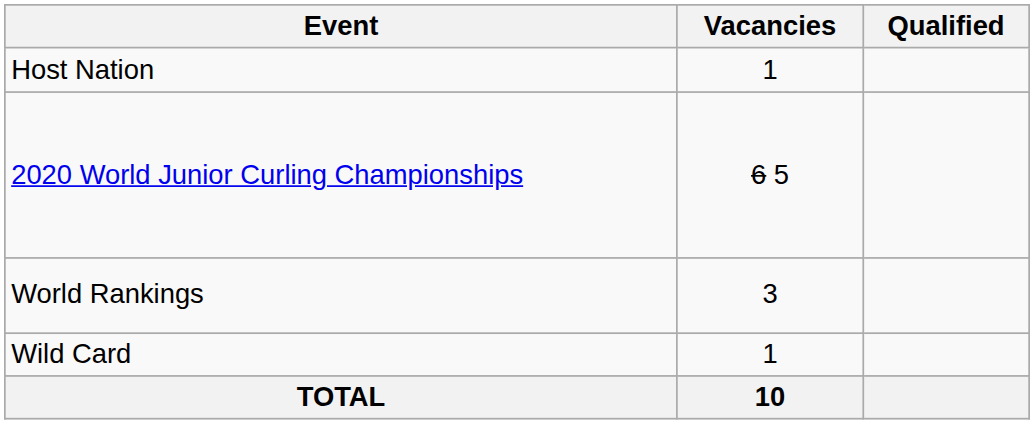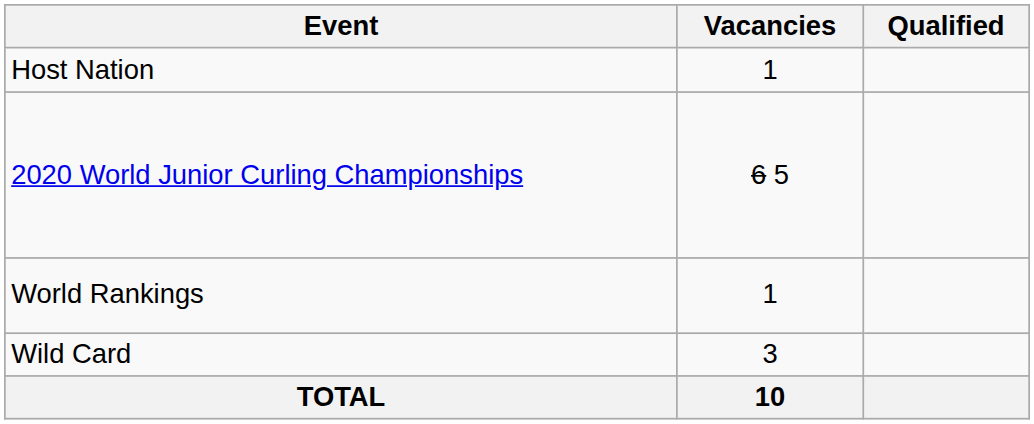 <table class="wikitable" style="width:600px">
 <tr>
 <th>Event</th>
 <th>Vacancies</th>
 <th>Qualified</th>
 </tr>
 <tr>
 <td>Host Nation</td>
 <td align=center>1</td>
 <td></td>
 </tr>
 <tr>
 <td><a href='#'>2020 World Junior Curling Championships</a></td>
 <td align=center><s>6</s> 5</td>
 <td><br><br><br><br><s></s><br></td>
 </tr>
 <tr>
 <td>World Rankings</td>
-<td align=center>3</td>
+<td align=center>1</td>
 <td><br><br></td>
 </tr>
 <tr>
 <td>Wild Card</td>
-<td align=center>1</td>
+<td align=center>3</td>
 <td></td>
 </tr>
 <tr>
 <th>TOTAL</th>
 <th>10</th>
 <th></th>
 </tr>
 </table>
